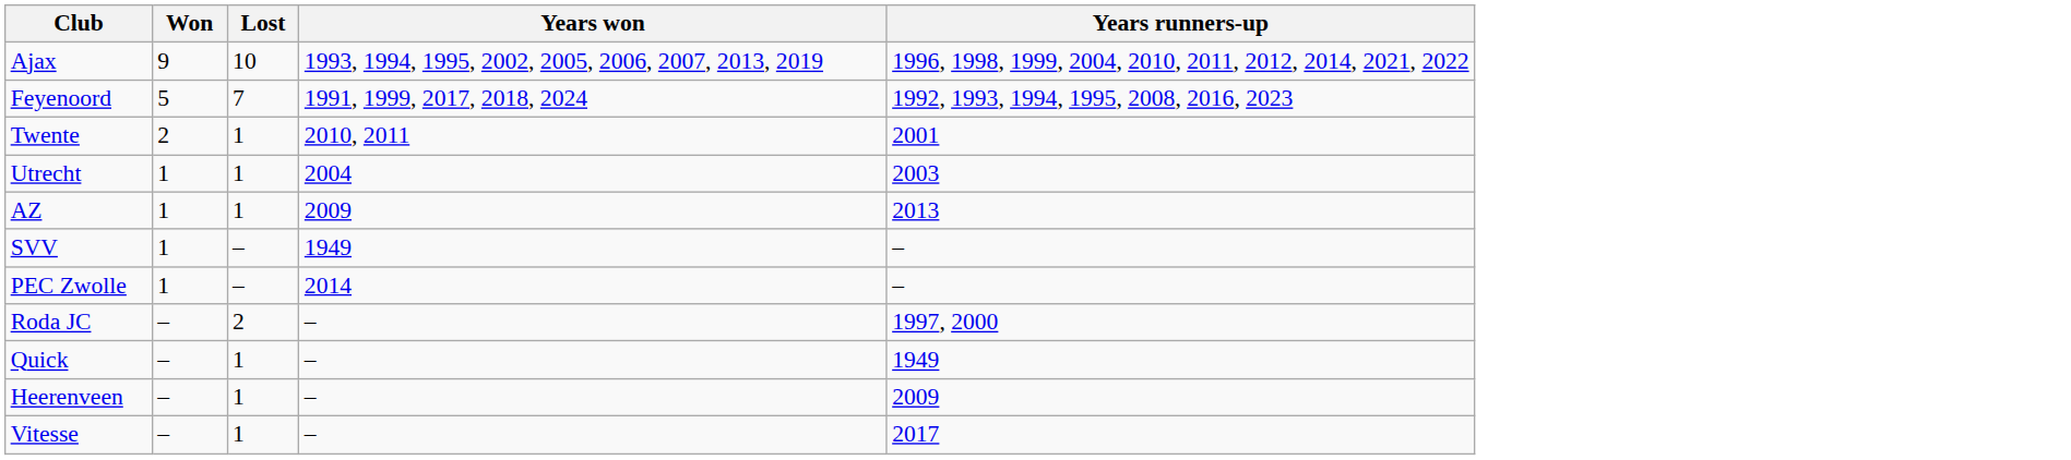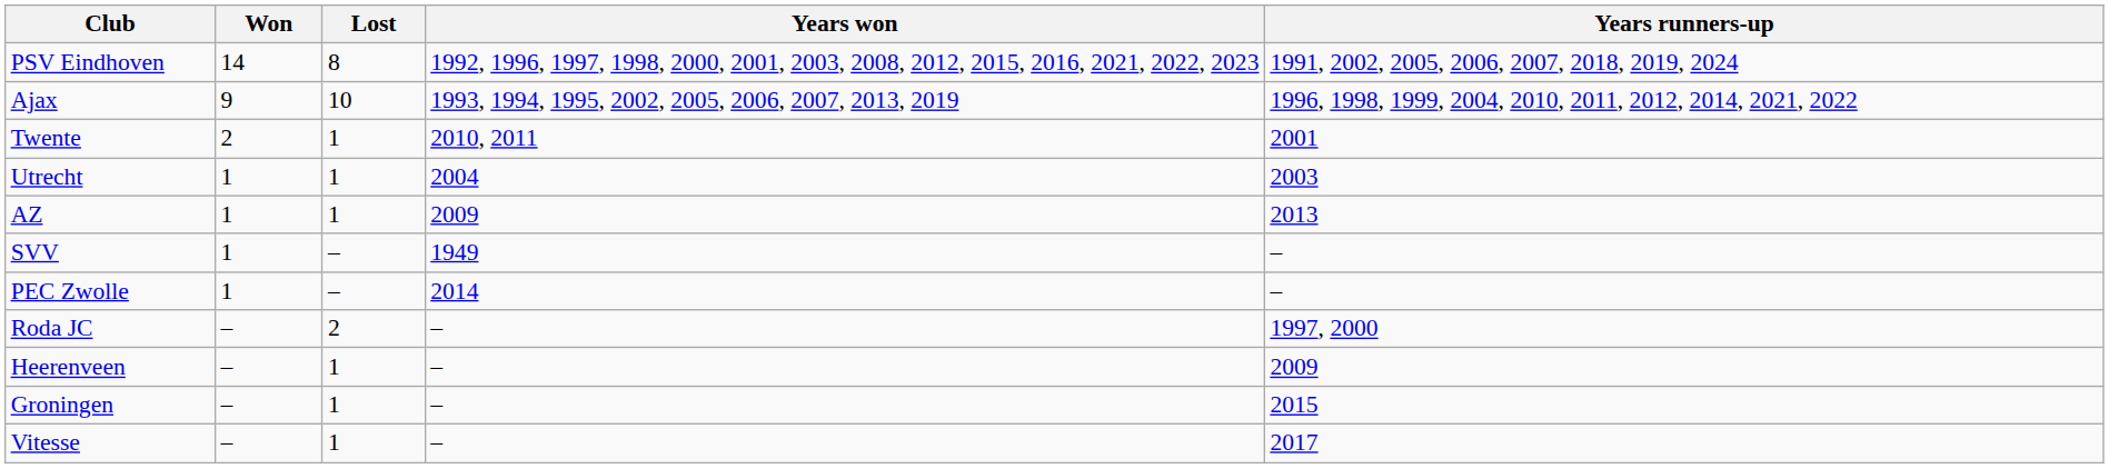 <table class="wikitable">
 <tr>
 <th width=10%>Club</th>
 <th>Won</th>
 <th>Lost</th>
 <th width=40%>Years won</th>
 <th width=40%>Years runners-up</th>
 </tr>
 <tr>
+<td><a href='#'>PSV Eindhoven</a></td>
+<td>14</td>
+<td>8</td>
+<td><a href='#'>1992</a>, <a href='#'>1996</a>, <a href='#'>1997</a>, <a href='#'>1998</a>, <a href='#'>2000</a>, <a href='#'>2001</a>, <a href='#'>2003</a>, <a href='#'>2008</a>, <a href='#'>2012</a>, <a href='#'>2015</a>, <a href='#'>2016</a>, <a href='#'>2021</a>, <a href='#'>2022</a>, <a href='#'>2023</a></td>
+<td><a href='#'>1991</a>, <a href='#'>2002</a>, <a href='#'>2005</a>, <a href='#'>2006</a>, <a href='#'>2007</a>, <a href='#'>2018</a>, <a href='#'>2019</a>, <a href='#'>2024</a></td>
+</tr>
+<tr>
 <td><a href='#'>Ajax</a></td>
 <td>9</td>
 <td>10</td>
 <td><a href='#'>1993</a>, <a href='#'>1994</a>, <a href='#'>1995</a>, <a href='#'>2002</a>, <a href='#'>2005</a>, <a href='#'>2006</a>, <a href='#'>2007</a>, <a href='#'>2013</a>, <a href='#'>2019</a></td>
 <td><a href='#'>1996</a>, <a href='#'>1998</a>, <a href='#'>1999</a>, <a href='#'>2004</a>, <a href='#'>2010</a>, <a href='#'>2011</a>, <a href='#'>2012</a>, <a href='#'>2014</a>, <a href='#'>2021</a>, <a href='#'>2022</a></td>
-</tr>
-<tr>
-<td><a href='#'>Feyenoord</a></td>
-<td>5</td>
-<td>7</td>
-<td><a href='#'>1991</a>, <a href='#'>1999</a>, <a href='#'>2017</a>, <a href='#'>2018</a>, <a href='#'>2024</a></td>
-<td><a href='#'>1992</a>, <a href='#'>1993</a>, <a href='#'>1994</a>, <a href='#'>1995</a>, <a href='#'>2008</a>, <a href='#'>2016</a>, <a href='#'>2023</a></td>
 </tr>
 <tr>
 <td><a href='#'>Twente</a></td>
 <td>2</td>
 <td>1</td>
 <td><a href='#'>2010</a>, <a href='#'>2011</a></td>
 <td><a href='#'>2001</a></td>
 </tr>
 <tr>
 <td><a href='#'>Utrecht</a></td>
 <td>1</td>
 <td>1</td>
 <td><a href='#'>2004</a></td>
 <td><a href='#'>2003</a></td>
 </tr>
 <tr>
 <td><a href='#'>AZ</a></td>
 <td>1</td>
 <td>1</td>
 <td><a href='#'>2009</a></td>
 <td><a href='#'>2013</a></td>
 </tr>
 <tr>
 <td><a href='#'>SVV</a></td>
 <td>1</td>
 <td>–</td>
 <td><a href='#'>1949</a></td>
 <td>–</td>
 </tr>
 <tr>
 <td><a href='#'>PEC Zwolle</a></td>
 <td>1</td>
 <td>–</td>
 <td><a href='#'>2014</a></td>
 <td>–</td>
 </tr>
 <tr>
 <td><a href='#'>Roda JC</a></td>
 <td>–</td>
 <td>2</td>
 <td>–</td>
 <td><a href='#'>1997</a>, <a href='#'>2000</a></td>
 </tr>
 <tr>
-<td><a href='#'>Quick</a></td>
-<td>–</td>
-<td>1</td>
-<td>–</td>
-<td><a href='#'>1949</a></td>
-</tr>
-<tr>
 <td><a href='#'>Heerenveen</a></td>
 <td>–</td>
 <td>1</td>
 <td>–</td>
 <td><a href='#'>2009</a></td>
+</tr>
+<tr>
+<td><a href='#'>Groningen</a></td>
+<td>–</td>
+<td>1</td>
+<td>–</td>
+<td><a href='#'>2015</a></td>
 </tr>
 <tr>
 <td><a href='#'>Vitesse</a></td>
 <td>–</td>
 <td>1</td>
 <td>–</td>
 <td><a href='#'>2017</a></td>
 </tr>
 </table>
